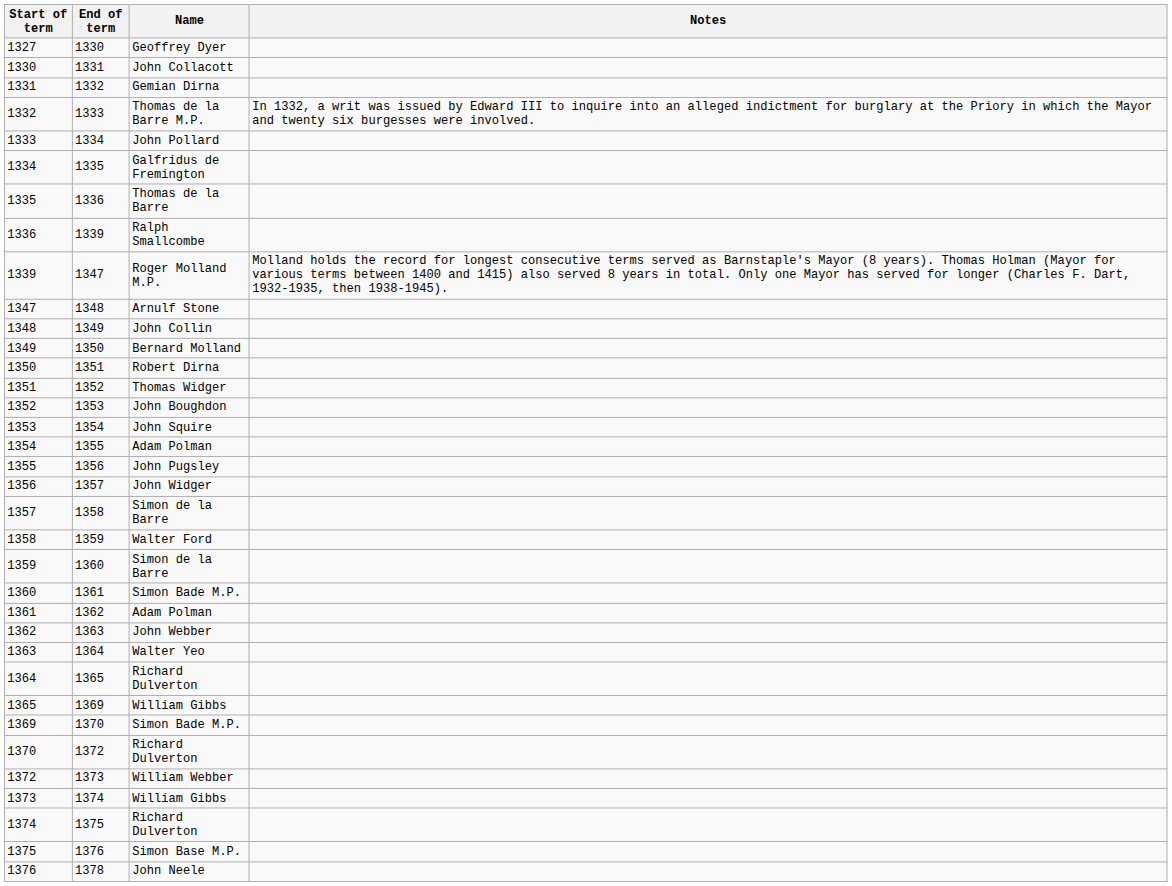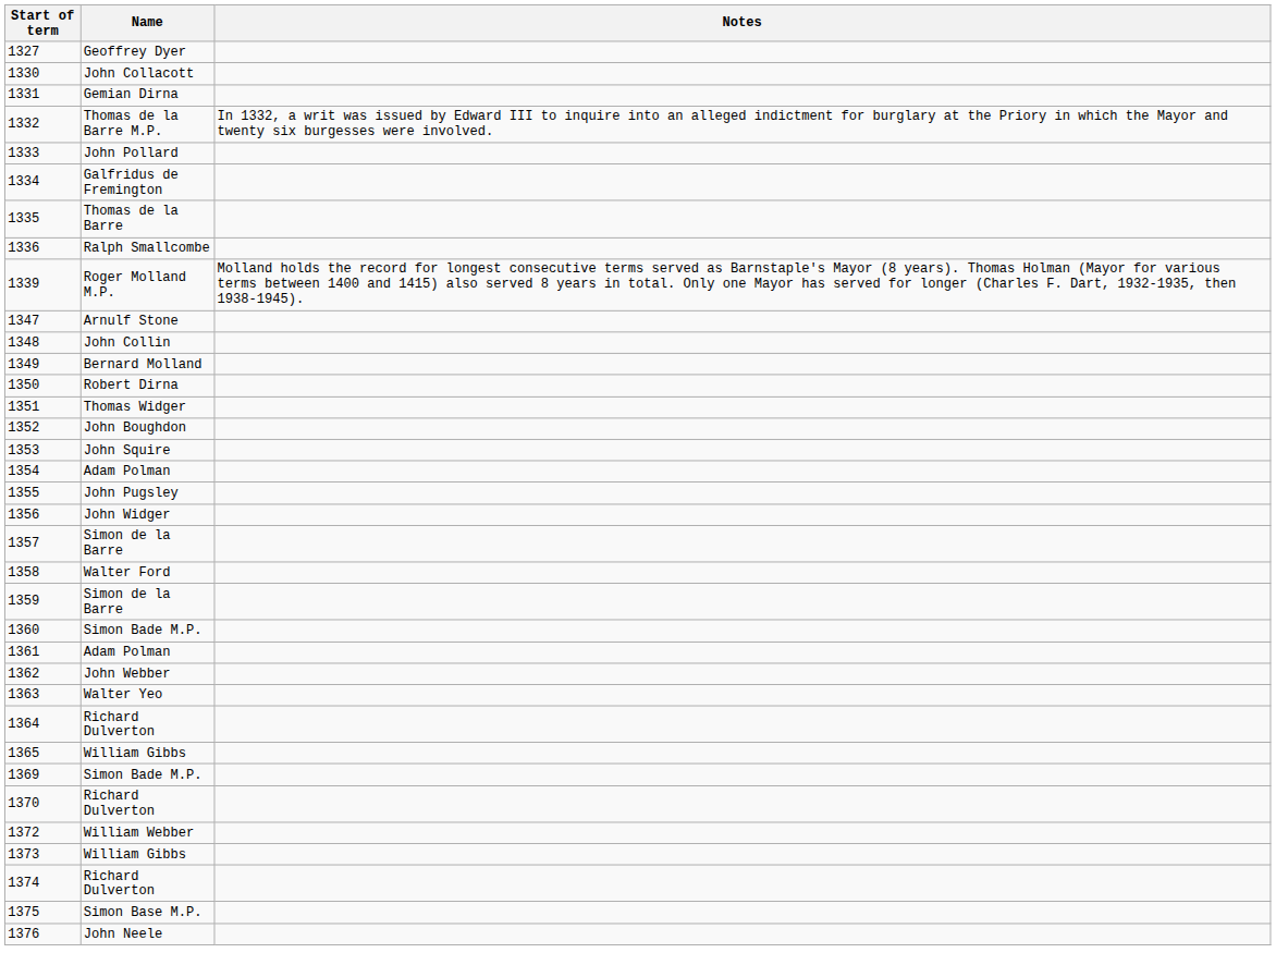 <table class="wikitable mw-collapsible mw-collapsed">
 <tr>
 <th>Start of term</th>
-<th>End of term</th>
 <th>Name</th>
 <th>Notes</th>
 </tr>
 <tr>
 <td>1327</td>
-<td>1330</td>
 <td>Geoffrey Dyer</td>
 <td></td>
 </tr>
 <tr>
 <td>1330</td>
-<td>1331</td>
 <td>John Collacott</td>
 <td></td>
 </tr>
 <tr>
 <td>1331</td>
-<td>1332</td>
 <td>Gemian Dirna</td>
 <td></td>
 </tr>
 <tr>
 <td>1332</td>
-<td>1333</td>
 <td>Thomas de la Barre M.P.</td>
 <td>In 1332, a writ was issued by Edward III to inquire into an alleged indictment for burglary at the Priory in which the Mayor and twenty six burgesses were involved.</td>
 </tr>
 <tr>
 <td>1333</td>
-<td>1334</td>
 <td>John Pollard</td>
 <td></td>
 </tr>
 <tr>
 <td>1334</td>
-<td>1335</td>
 <td>Galfridus de Fremington</td>
 <td></td>
 </tr>
 <tr>
 <td>1335</td>
-<td>1336</td>
 <td>Thomas de la Barre</td>
 <td></td>
 </tr>
 <tr>
 <td>1336</td>
-<td>1339</td>
 <td>Ralph Smallcombe</td>
 <td></td>
 </tr>
 <tr>
 <td>1339</td>
-<td>1347</td>
 <td>Roger Molland M.P.</td>
 <td>Molland holds the record for longest consecutive terms served as Barnstaple's Mayor (8 years). Thomas Holman (Mayor for various terms between 1400 and 1415) also served 8 years in total. Only one Mayor has served for longer (Charles F. Dart, 1932-1935, then 1938-1945).</td>
 </tr>
 <tr>
 <td>1347</td>
-<td>1348</td>
 <td>Arnulf Stone</td>
 <td></td>
 </tr>
 <tr>
 <td>1348</td>
-<td>1349</td>
 <td>John Collin</td>
 <td></td>
 </tr>
 <tr>
 <td>1349</td>
-<td>1350</td>
 <td>Bernard Molland</td>
 <td></td>
 </tr>
 <tr>
 <td>1350</td>
-<td>1351</td>
 <td>Robert Dirna</td>
 <td></td>
 </tr>
 <tr>
 <td>1351</td>
-<td>1352</td>
 <td>Thomas Widger</td>
 <td></td>
 </tr>
 <tr>
 <td>1352</td>
-<td>1353</td>
 <td>John Boughdon</td>
 <td></td>
 </tr>
 <tr>
 <td>1353</td>
-<td>1354</td>
 <td>John Squire</td>
 <td></td>
 </tr>
 <tr>
 <td>1354</td>
-<td>1355</td>
 <td>Adam Polman</td>
 <td></td>
 </tr>
 <tr>
 <td>1355</td>
-<td>1356</td>
 <td>John Pugsley</td>
 <td></td>
 </tr>
 <tr>
 <td>1356</td>
-<td>1357</td>
 <td>John Widger</td>
 <td></td>
 </tr>
 <tr>
 <td>1357</td>
-<td>1358</td>
 <td>Simon de la Barre</td>
 <td></td>
 </tr>
 <tr>
 <td>1358</td>
-<td>1359</td>
 <td>Walter Ford</td>
 <td></td>
 </tr>
 <tr>
 <td>1359</td>
-<td>1360</td>
 <td>Simon de la Barre</td>
 <td></td>
 </tr>
 <tr>
 <td>1360</td>
-<td>1361</td>
 <td>Simon Bade M.P.</td>
 <td></td>
 </tr>
 <tr>
 <td>1361</td>
-<td>1362</td>
 <td>Adam Polman</td>
 <td></td>
 </tr>
 <tr>
 <td>1362</td>
-<td>1363</td>
 <td>John Webber</td>
 <td></td>
 </tr>
 <tr>
 <td>1363</td>
-<td>1364</td>
 <td>Walter Yeo</td>
 <td></td>
 </tr>
 <tr>
 <td>1364</td>
-<td>1365</td>
 <td>Richard Dulverton</td>
 <td></td>
 </tr>
 <tr>
 <td>1365</td>
-<td>1369</td>
 <td>William Gibbs</td>
 <td></td>
 </tr>
 <tr>
 <td>1369</td>
-<td>1370</td>
 <td>Simon Bade M.P.</td>
 <td></td>
 </tr>
 <tr>
 <td>1370</td>
-<td>1372</td>
 <td>Richard Dulverton</td>
 <td></td>
 </tr>
 <tr>
 <td>1372</td>
-<td>1373</td>
 <td>William Webber</td>
 <td></td>
 </tr>
 <tr>
 <td>1373</td>
-<td>1374</td>
 <td>William Gibbs</td>
 <td></td>
 </tr>
 <tr>
 <td>1374</td>
-<td>1375</td>
 <td>Richard Dulverton</td>
 <td></td>
 </tr>
 <tr>
 <td>1375</td>
-<td>1376</td>
 <td>Simon Base M.P.</td>
 <td></td>
 </tr>
 <tr>
 <td>1376</td>
-<td>1378</td>
 <td>John Neele</td>
 <td></td>
 </tr>
 </table>
